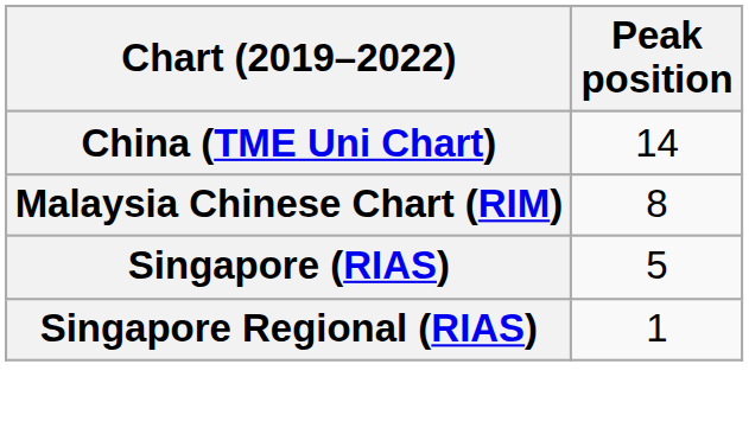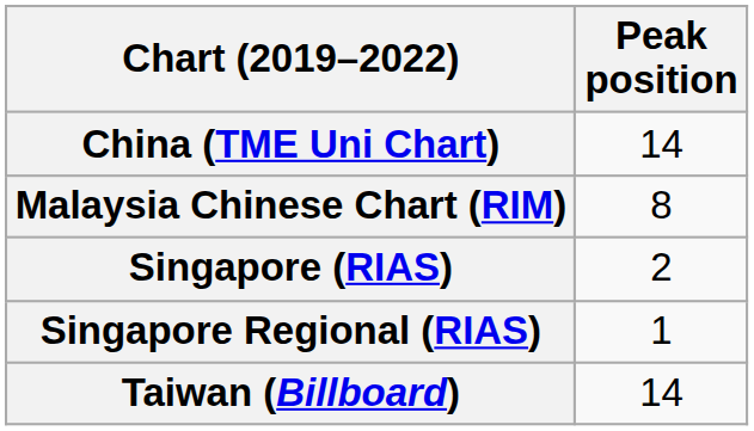 <table class="wikitable plainrowheaders sortable" style="text-align:center">
 <tr>
 <th scope="col">Chart (2019–2022)</th>
 <th scope="col">Peak<br>position</th>
 </tr>
 <tr>
 <th scope="row">China (<a href='#'>TME Uni Chart</a>)</th>
 <td>14</td>
 </tr>
 <tr>
 <th scope="row">Malaysia Chinese Chart (<a href='#'>RIM</a>)</th>
 <td>8</td>
 </tr>
 <tr>
 <th scope="row">Singapore (<a href='#'>RIAS</a>)</th>
-<td>5</td>
+<td>2</td>
 </tr>
 <tr>
 <th scope="row">Singapore Regional (<a href='#'>RIAS</a>)</th>
 <td>1</td>
 </tr>
+<tr>
+<th scope="row">Taiwan (<em><a href='#'>Billboard</a></em>)</th>
+<td>14</td>
+</tr>
 </table>
